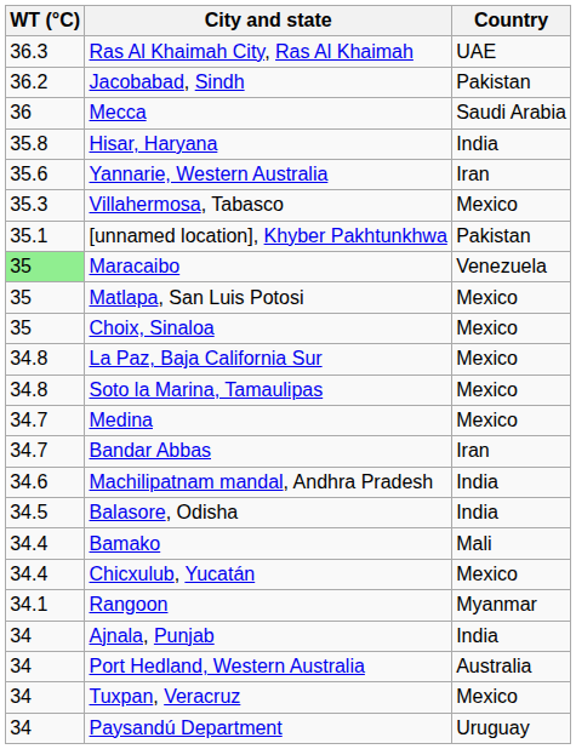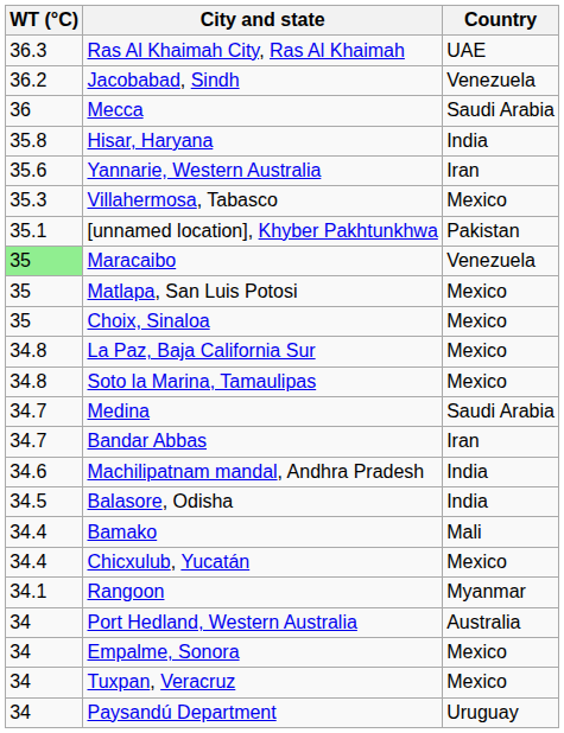 <table class="sortable wikitable">
 <tr>
 <th>WT (°C)</th>
 <th>City and state</th>
 <th>Country</th>
 </tr>
 <tr>
 <td>36.3</td>
 <td><a href='#'>Ras Al Khaimah City</a>, <a href='#'>Ras Al Khaimah</a></td>
 <td>UAE</td>
 </tr>
 <tr>
 <td>36.2</td>
 <td><a href='#'>Jacobabad</a>, <a href='#'>Sindh</a></td>
-<td>Pakistan</td>
+<td>Venezuela</td>
 </tr>
 <tr>
 <td>36</td>
 <td><a href='#'>Mecca</a></td>
 <td>Saudi Arabia</td>
 </tr>
 <tr>
 <td>35.8</td>
 <td><a href='#'>Hisar, Haryana</a></td>
 <td>India</td>
 </tr>
 <tr>
 <td>35.6</td>
 <td><a href='#'>Yannarie, Western Australia</a></td>
 <td>Iran</td>
 </tr>
 <tr>
 <td>35.3</td>
 <td><a href='#'>Villahermosa</a>, Tabasco</td>
 <td>Mexico</td>
 </tr>
 <tr>
 <td>35.1</td>
 <td>[unnamed location], <a href='#'>Khyber Pakhtunkhwa</a></td>
 <td>Pakistan</td>
 </tr>
 <tr>
 <td style="background: lightgreen;">35</td>
 <td><a href='#'>Maracaibo</a></td>
 <td>Venezuela</td>
 </tr>
 <tr>
 <td>35</td>
 <td><a href='#'>Matlapa</a>, San Luis Potosi</td>
 <td>Mexico</td>
 </tr>
 <tr>
 <td>35</td>
 <td><a href='#'>Choix, Sinaloa</a></td>
 <td>Mexico</td>
 </tr>
 <tr>
 <td>34.8</td>
 <td><a href='#'>La Paz, Baja California Sur</a></td>
 <td>Mexico</td>
 </tr>
 <tr>
 <td>34.8</td>
 <td><a href='#'>Soto la Marina, Tamaulipas</a></td>
 <td>Mexico</td>
 </tr>
 <tr>
 <td>34.7</td>
 <td><a href='#'>Medina</a></td>
-<td>Mexico</td>
+<td>Saudi Arabia</td>
 </tr>
 <tr>
 <td>34.7</td>
 <td><a href='#'>Bandar Abbas</a></td>
 <td>Iran</td>
 </tr>
 <tr>
 <td>34.6</td>
 <td><a href='#'>Machilipatnam mandal</a>, Andhra Pradesh</td>
 <td>India</td>
 </tr>
 <tr>
 <td>34.5</td>
 <td><a href='#'>Balasore</a>, Odisha</td>
 <td>India</td>
 </tr>
 <tr>
 <td>34.4</td>
 <td><a href='#'>Bamako</a></td>
 <td>Mali</td>
 </tr>
 <tr>
 <td>34.4</td>
 <td><a href='#'>Chicxulub</a>, <a href='#'>Yucatán</a></td>
 <td>Mexico</td>
 </tr>
 <tr>
 <td>34.1</td>
 <td><a href='#'>Rangoon</a></td>
 <td>Myanmar</td>
 </tr>
 <tr>
 <td>34</td>
-<td><a href='#'>Ajnala</a>, <a href='#'>Punjab</a></td>
-<td>India</td>
+<td><a href='#'>Port Hedland, Western Australia</a></td>
+<td>Australia</td>
 </tr>
 <tr>
 <td>34</td>
-<td><a href='#'>Port Hedland, Western Australia</a></td>
-<td>Australia</td>
+<td><a href='#'>Empalme, Sonora</a></td>
+<td>Mexico</td>
 </tr>
 <tr>
 <td>34</td>
 <td><a href='#'>Tuxpan</a>, <a href='#'>Veracruz</a></td>
 <td>Mexico</td>
 </tr>
 <tr>
 <td>34</td>
 <td><a href='#'>Paysandú Department</a></td>
 <td>Uruguay</td>
 </tr>
 </table>
